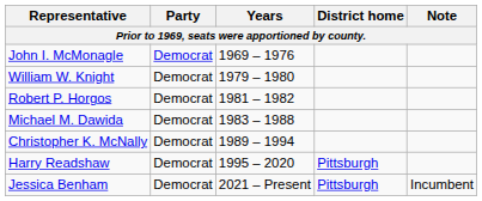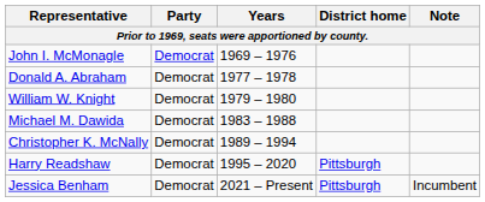 <table class=wikitable>
 <tr valign=bottom>
 <th>Representative</th>
 <th>Party</th>
 <th>Years</th>
 <th>District home</th>
 <th>Note</th>
 </tr>
 <tr>
 <th colspan=5 style="font-size: 80%;"><em>Prior to 1969, seats were apportioned by county.</em></th>
 </tr>
 <tr>
 <td><a href='#'>John I. McMonagle</a></td>
 <td><a href='#'>Democrat</a></td>
 <td>1969 – 1976</td>
 <td></td>
 <td></td>
 </tr>
 <tr>
-<td><a href='#'>William W. Knight</a></td>
+<td><a href='#'>Donald A. Abraham</a></td>
 <td>Democrat</td>
-<td>1979 – 1980</td>
+<td>1977 – 1978</td>
 <td></td>
 <td></td>
 </tr>
 <tr>
-<td><a href='#'>Robert P. Horgos</a></td>
+<td><a href='#'>William W. Knight</a></td>
 <td>Democrat</td>
-<td>1981 – 1982</td>
+<td>1979 – 1980</td>
 <td></td>
 <td></td>
 </tr>
 <tr>
 <td><a href='#'>Michael M. Dawida</a></td>
 <td>Democrat</td>
 <td>1983 – 1988</td>
 <td></td>
 <td></td>
 </tr>
 <tr>
 <td><a href='#'>Christopher K. McNally</a></td>
 <td>Democrat</td>
 <td>1989 – 1994</td>
 <td></td>
 <td></td>
 </tr>
 <tr>
 <td><a href='#'>Harry Readshaw</a></td>
 <td>Democrat</td>
 <td>1995 – 2020</td>
 <td><a href='#'>Pittsburgh</a></td>
 <td></td>
 </tr>
 <tr>
 <td><a href='#'>Jessica Benham</a></td>
 <td>Democrat</td>
 <td>2021 – Present</td>
 <td><a href='#'>Pittsburgh</a></td>
 <td>Incumbent</td>
 </tr>
 </table>
